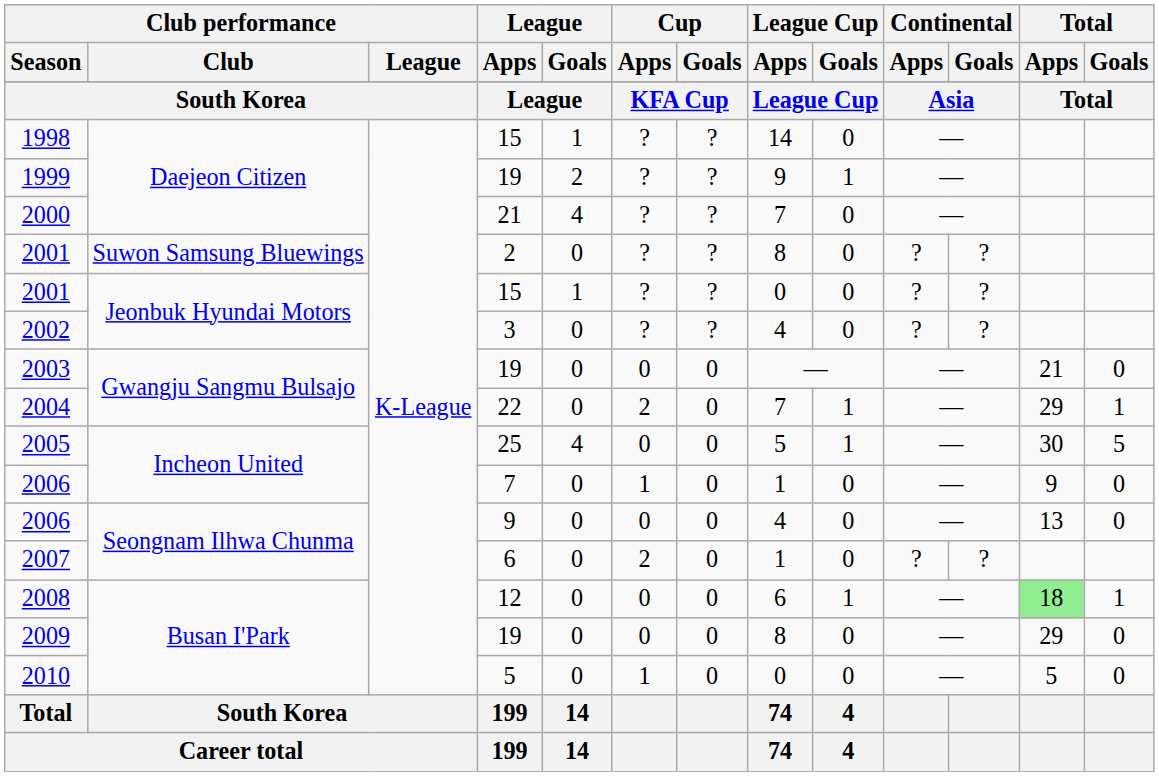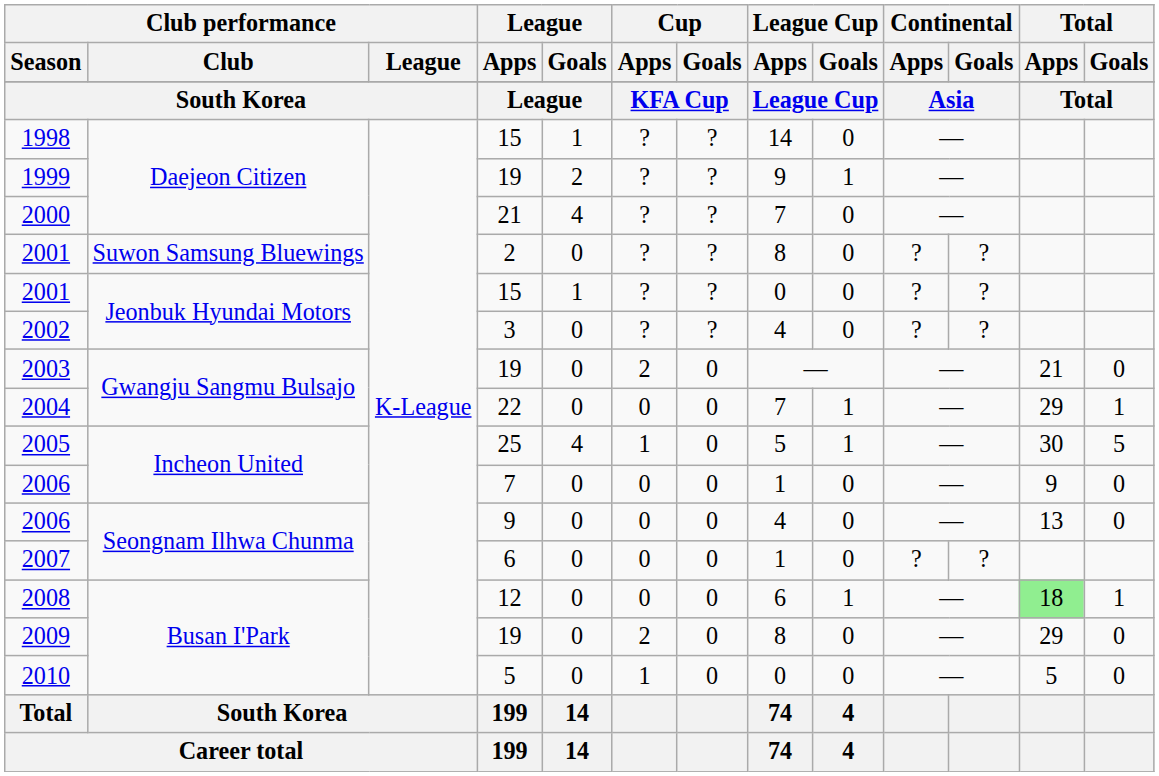 <table class="wikitable" style="text-align:center">
 <tr>
 <th colspan=3>Club performance</th>
 <th colspan=2>League</th>
 <th colspan=2>Cup</th>
 <th colspan=2>League Cup</th>
 <th colspan=2>Continental</th>
 <th colspan=2>Total</th>
 </tr>
 <tr>
 <th>Season</th>
 <th>Club</th>
 <th>League</th>
 <th>Apps</th>
 <th>Goals</th>
 <th>Apps</th>
 <th>Goals</th>
 <th>Apps</th>
 <th>Goals</th>
 <th>Apps</th>
 <th>Goals</th>
 <th>Apps</th>
 <th>Goals</th>
 </tr>
 <tr>
 </tr>
 <tr>
 <th colspan=3>South Korea</th>
 <th colspan=2>League</th>
 <th colspan=2><a href='#'>KFA Cup</a></th>
 <th colspan=2><a href='#'>League Cup</a></th>
 <th colspan=2><a href='#'>Asia</a></th>
 <th colspan=2>Total</th>
 </tr>
 <tr>
 <td><a href='#'>1998</a></td>
 <td rowspan="3"><a href='#'>Daejeon Citizen</a></td>
 <td rowspan="15"><a href='#'>K-League</a></td>
 <td>15</td>
 <td>1</td>
 <td>?</td>
 <td>?</td>
 <td>14</td>
 <td>0</td>
 <td colspan="2">—</td>
 <td></td>
 <td></td>
 </tr>
 <tr>
 <td><a href='#'>1999</a></td>
 <td>19</td>
 <td>2</td>
 <td>?</td>
 <td>?</td>
 <td>9</td>
 <td>1</td>
 <td colspan="2">—</td>
 <td></td>
 <td></td>
 </tr>
 <tr>
 <td><a href='#'>2000</a></td>
 <td>21</td>
 <td>4</td>
 <td>?</td>
 <td>?</td>
 <td>7</td>
 <td>0</td>
 <td colspan="2">—</td>
 <td></td>
 <td></td>
 </tr>
 <tr>
 <td><a href='#'>2001</a></td>
 <td><a href='#'>Suwon Samsung Bluewings</a></td>
 <td>2</td>
 <td>0</td>
 <td>?</td>
 <td>?</td>
 <td>8</td>
 <td>0</td>
 <td>?</td>
 <td>?</td>
 <td></td>
 <td></td>
 </tr>
 <tr>
 <td><a href='#'>2001</a></td>
 <td rowspan="2"><a href='#'>Jeonbuk Hyundai Motors</a></td>
 <td>15</td>
 <td>1</td>
 <td>?</td>
 <td>?</td>
 <td>0</td>
 <td>0</td>
 <td>?</td>
 <td>?</td>
 <td></td>
 <td></td>
 </tr>
 <tr>
 <td><a href='#'>2002</a></td>
 <td>3</td>
 <td>0</td>
 <td>?</td>
 <td>?</td>
 <td>4</td>
 <td>0</td>
 <td>?</td>
 <td>?</td>
 <td></td>
 <td></td>
 </tr>
 <tr>
 <td><a href='#'>2003</a></td>
 <td rowspan="2"><a href='#'>Gwangju Sangmu Bulsajo</a></td>
 <td>19</td>
 <td>0</td>
-<td>0</td>
+<td>2</td>
 <td>0</td>
 <td colspan="2">—</td>
 <td colspan="2">—</td>
 <td>21</td>
 <td>0</td>
 </tr>
 <tr>
 <td><a href='#'>2004</a></td>
 <td>22</td>
 <td>0</td>
-<td>2</td>
+<td>0</td>
 <td>0</td>
 <td>7</td>
 <td>1</td>
 <td colspan="2">—</td>
 <td>29</td>
 <td>1</td>
 </tr>
 <tr>
 <td><a href='#'>2005</a></td>
 <td rowspan="2"><a href='#'>Incheon United</a></td>
 <td>25</td>
 <td>4</td>
-<td>0</td>
+<td>1</td>
 <td>0</td>
 <td>5</td>
 <td>1</td>
 <td colspan="2">—</td>
 <td>30</td>
 <td>5</td>
 </tr>
 <tr>
 <td><a href='#'>2006</a></td>
 <td>7</td>
 <td>0</td>
-<td>1</td>
+<td>0</td>
 <td>0</td>
 <td>1</td>
 <td>0</td>
 <td colspan="2">—</td>
 <td>9</td>
 <td>0</td>
 </tr>
 <tr>
 <td><a href='#'>2006</a></td>
 <td rowspan="2"><a href='#'>Seongnam Ilhwa Chunma</a></td>
 <td>9</td>
 <td>0</td>
 <td>0</td>
 <td>0</td>
 <td>4</td>
 <td>0</td>
 <td colspan="2">—</td>
 <td>13</td>
 <td>0</td>
 </tr>
 <tr>
 <td><a href='#'>2007</a></td>
 <td>6</td>
 <td>0</td>
-<td>2</td>
+<td>0</td>
 <td>0</td>
 <td>1</td>
 <td>0</td>
 <td>?</td>
 <td>?</td>
 <td></td>
 <td></td>
 </tr>
 <tr>
 <td><a href='#'>2008</a></td>
 <td rowspan="3"><a href='#'>Busan I'Park</a></td>
 <td>12</td>
 <td>0</td>
 <td>0</td>
 <td>0</td>
 <td>6</td>
 <td>1</td>
 <td colspan="2">—</td>
 <td style="background: lightgreen;">18</td>
 <td>1</td>
 </tr>
 <tr>
 <td><a href='#'>2009</a></td>
 <td>19</td>
 <td>0</td>
-<td>0</td>
+<td>2</td>
 <td>0</td>
 <td>8</td>
 <td>0</td>
 <td colspan="2">—</td>
 <td>29</td>
 <td>0</td>
 </tr>
 <tr>
 <td><a href='#'>2010</a></td>
 <td>5</td>
 <td>0</td>
 <td>1</td>
 <td>0</td>
 <td>0</td>
 <td>0</td>
 <td colspan="2">—</td>
 <td>5</td>
 <td>0</td>
 </tr>
 <tr>
 <th rowspan=1>Total</th>
 <th colspan=2>South Korea</th>
 <th>199</th>
 <th>14</th>
 <th></th>
 <th></th>
 <th>74</th>
 <th>4</th>
 <th></th>
 <th></th>
 <th></th>
 <th></th>
 </tr>
 <tr>
 <th colspan=3>Career total</th>
 <th>199</th>
 <th>14</th>
 <th></th>
 <th></th>
 <th>74</th>
 <th>4</th>
 <th></th>
 <th></th>
 <th></th>
 <th></th>
 </tr>
 </table>
